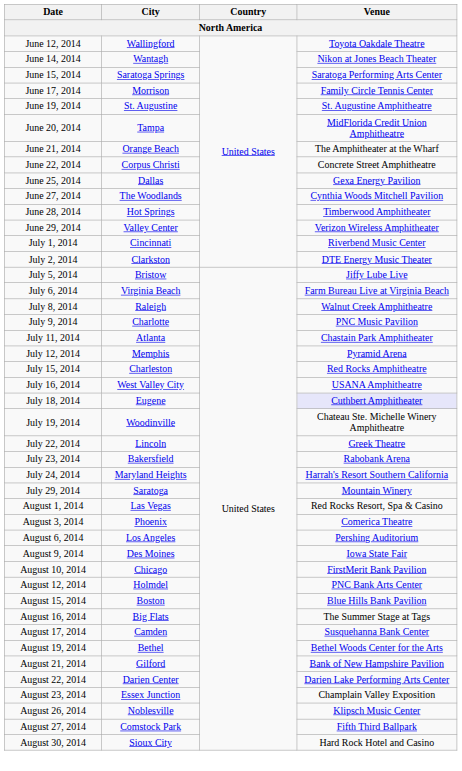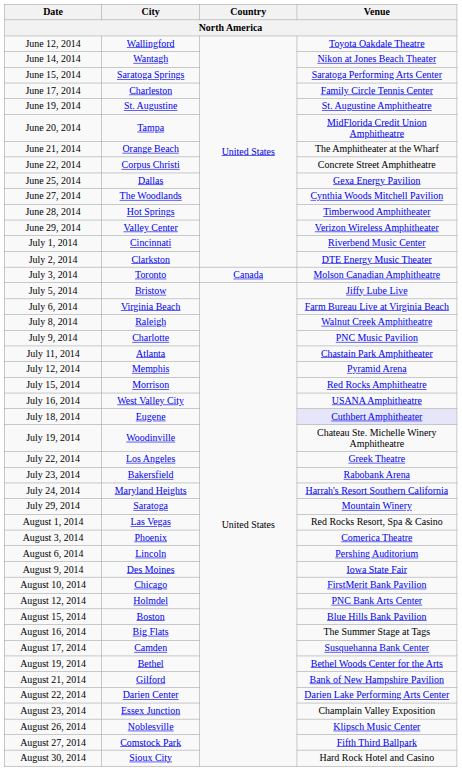 <table class="wikitable" style="text-align:center;">
 <tr>
 <th style="width:150px;">Date</th>
 <th style="width:150px;">City</th>
 <th style="width:150px;">Country</th>
 <th style="width:250px;">Venue</th>
 </tr>
 <tr>
 <th colspan="4">North America</th>
 </tr>
 <tr>
 <td>June 12, 2014</td>
 <td><a href='#'>Wallingford</a></td>
 <td rowspan="14"><a href='#'>United States</a></td>
 <td><a href='#'>Toyota Oakdale Theatre</a></td>
 </tr>
 <tr>
 <td>June 14, 2014</td>
 <td><a href='#'>Wantagh</a></td>
 <td><a href='#'>Nikon at Jones Beach Theater</a></td>
 </tr>
 <tr>
 <td>June 15, 2014</td>
 <td><a href='#'>Saratoga Springs</a></td>
 <td><a href='#'>Saratoga Performing Arts Center</a></td>
 </tr>
 <tr>
 <td>June 17, 2014</td>
-<td><a href='#'>Morrison</a></td>
+<td><a href='#'>Charleston</a></td>
 <td><a href='#'>Family Circle Tennis Center</a></td>
 </tr>
 <tr>
 <td>June 19, 2014</td>
 <td><a href='#'>St. Augustine</a></td>
 <td><a href='#'>St. Augustine Amphitheatre</a></td>
 </tr>
 <tr>
 <td>June 20, 2014</td>
 <td><a href='#'>Tampa</a></td>
 <td><a href='#'>MidFlorida Credit Union Amphitheatre</a></td>
 </tr>
 <tr>
 <td>June 21, 2014</td>
 <td><a href='#'>Orange Beach</a></td>
 <td>The Amphitheater at the Wharf</td>
 </tr>
 <tr>
 <td>June 22, 2014</td>
 <td><a href='#'>Corpus Christi</a></td>
 <td>Concrete Street Amphitheatre</td>
 </tr>
 <tr>
 <td>June 25, 2014</td>
 <td><a href='#'>Dallas</a></td>
 <td><a href='#'>Gexa Energy Pavilion</a></td>
 </tr>
 <tr>
 <td>June 27, 2014</td>
 <td><a href='#'>The Woodlands</a></td>
 <td><a href='#'>Cynthia Woods Mitchell Pavilion</a></td>
 </tr>
 <tr>
 <td>June 28, 2014</td>
 <td><a href='#'>Hot Springs</a></td>
 <td><a href='#'>Timberwood Amphitheater</a></td>
 </tr>
 <tr>
 <td>June 29, 2014</td>
 <td><a href='#'>Valley Center</a></td>
 <td><a href='#'>Verizon Wireless Amphitheater</a></td>
 </tr>
 <tr>
 <td>July 1, 2014</td>
 <td><a href='#'>Cincinnati</a></td>
 <td><a href='#'>Riverbend Music Center</a></td>
 </tr>
 <tr>
 <td>July 2, 2014</td>
 <td><a href='#'>Clarkston</a></td>
 <td><a href='#'>DTE Energy Music Theater</a></td>
 </tr>
 <tr>
+<td>July 3, 2014</td>
+<td><a href='#'>Toronto</a></td>
+<td><a href='#'>Canada</a></td>
+<td><a href='#'>Molson Canadian Amphitheatre</a></td>
+</tr>
+<tr>
 <td>July 5, 2014</td>
 <td><a href='#'>Bristow</a></td>
 <td rowspan="30">United States</td>
 <td><a href='#'>Jiffy Lube Live</a></td>
 </tr>
 <tr>
 <td>July 6, 2014</td>
 <td><a href='#'>Virginia Beach</a></td>
 <td><a href='#'>Farm Bureau Live at Virginia Beach</a></td>
 </tr>
 <tr>
 <td>July 8, 2014</td>
 <td><a href='#'>Raleigh</a></td>
 <td><a href='#'>Walnut Creek Amphitheatre</a></td>
 </tr>
 <tr>
 <td>July 9, 2014</td>
 <td><a href='#'>Charlotte</a></td>
 <td><a href='#'>PNC Music Pavilion</a></td>
 </tr>
 <tr>
 <td>July 11, 2014</td>
 <td><a href='#'>Atlanta</a></td>
 <td><a href='#'>Chastain Park Amphitheater</a></td>
 </tr>
 <tr>
 <td>July 12, 2014</td>
 <td><a href='#'>Memphis</a></td>
 <td><a href='#'>Pyramid Arena</a></td>
 </tr>
 <tr>
 <td>July 15, 2014</td>
-<td><a href='#'>Charleston</a></td>
+<td><a href='#'>Morrison</a></td>
 <td><a href='#'>Red Rocks Amphitheatre</a></td>
 </tr>
 <tr>
 <td>July 16, 2014</td>
 <td><a href='#'>West Valley City</a></td>
 <td><a href='#'>USANA Amphitheatre</a></td>
 </tr>
 <tr>
 <td>July 18, 2014</td>
 <td><a href='#'>Eugene</a></td>
 <td style="background: lavender;"><a href='#'>Cuthbert Amphitheater</a></td>
 </tr>
 <tr>
 <td>July 19, 2014</td>
 <td><a href='#'>Woodinville</a></td>
 <td>Chateau Ste. Michelle Winery Amphitheatre</td>
 </tr>
 <tr>
 <td>July 22, 2014</td>
-<td><a href='#'>Lincoln</a></td>
+<td><a href='#'>Los Angeles</a></td>
 <td><a href='#'>Greek Theatre</a></td>
 </tr>
 <tr>
 <td>July 23, 2014</td>
 <td><a href='#'>Bakersfield</a></td>
 <td><a href='#'>Rabobank Arena</a></td>
 </tr>
 <tr>
 <td>July 24, 2014</td>
 <td><a href='#'>Maryland Heights</a></td>
 <td><a href='#'>Harrah's Resort Southern California</a></td>
 </tr>
 <tr>
 <td>July 29, 2014</td>
 <td><a href='#'>Saratoga</a></td>
 <td><a href='#'>Mountain Winery</a></td>
 </tr>
 <tr>
 <td>August 1, 2014</td>
 <td><a href='#'>Las Vegas</a></td>
 <td>Red Rocks Resort, Spa & Casino</td>
 </tr>
 <tr>
 <td>August 3, 2014</td>
 <td><a href='#'>Phoenix</a></td>
 <td><a href='#'>Comerica Theatre</a></td>
 </tr>
 <tr>
 <td>August 6, 2014</td>
-<td><a href='#'>Los Angeles</a></td>
+<td><a href='#'>Lincoln</a></td>
 <td><a href='#'>Pershing Auditorium</a></td>
 </tr>
 <tr>
 <td>August 9, 2014</td>
 <td><a href='#'>Des Moines</a></td>
 <td><a href='#'>Iowa State Fair</a></td>
 </tr>
 <tr>
 <td>August 10, 2014</td>
 <td><a href='#'>Chicago</a></td>
 <td><a href='#'>FirstMerit Bank Pavilion</a></td>
 </tr>
 <tr>
 <td>August 12, 2014</td>
 <td><a href='#'>Holmdel</a></td>
 <td><a href='#'>PNC Bank Arts Center</a></td>
 </tr>
 <tr>
 <td>August 15, 2014</td>
 <td><a href='#'>Boston</a></td>
 <td><a href='#'>Blue Hills Bank Pavilion</a></td>
 </tr>
 <tr>
 <td>August 16, 2014</td>
 <td><a href='#'>Big Flats</a></td>
 <td>The Summer Stage at Tags</td>
 </tr>
 <tr>
 <td>August 17, 2014</td>
 <td><a href='#'>Camden</a></td>
 <td><a href='#'>Susquehanna Bank Center</a></td>
 </tr>
 <tr>
 <td>August 19, 2014</td>
 <td><a href='#'>Bethel</a></td>
 <td><a href='#'>Bethel Woods Center for the Arts</a></td>
 </tr>
 <tr>
 <td>August 21, 2014</td>
 <td><a href='#'>Gilford</a></td>
 <td><a href='#'>Bank of New Hampshire Pavilion</a></td>
 </tr>
 <tr>
 <td>August 22, 2014</td>
 <td><a href='#'>Darien Center</a></td>
 <td><a href='#'>Darien Lake Performing Arts Center</a></td>
 </tr>
 <tr>
 <td>August 23, 2014</td>
 <td><a href='#'>Essex Junction</a></td>
 <td>Champlain Valley Exposition</td>
 </tr>
 <tr>
 <td>August 26, 2014</td>
 <td><a href='#'>Noblesville</a></td>
 <td><a href='#'>Klipsch Music Center</a></td>
 </tr>
 <tr>
 <td>August 27, 2014</td>
 <td><a href='#'>Comstock Park</a></td>
 <td><a href='#'>Fifth Third Ballpark</a></td>
 </tr>
 <tr>
 <td>August 30, 2014</td>
 <td><a href='#'>Sioux City</a></td>
 <td>Hard Rock Hotel and Casino</td>
 </tr>
 </table>
